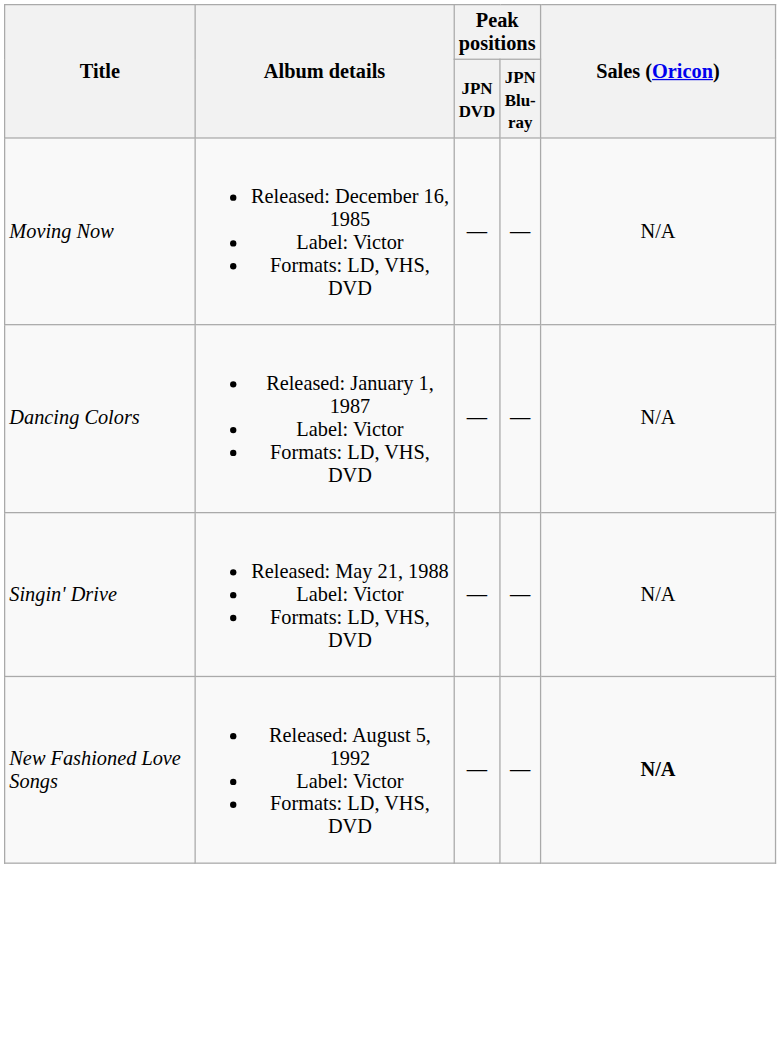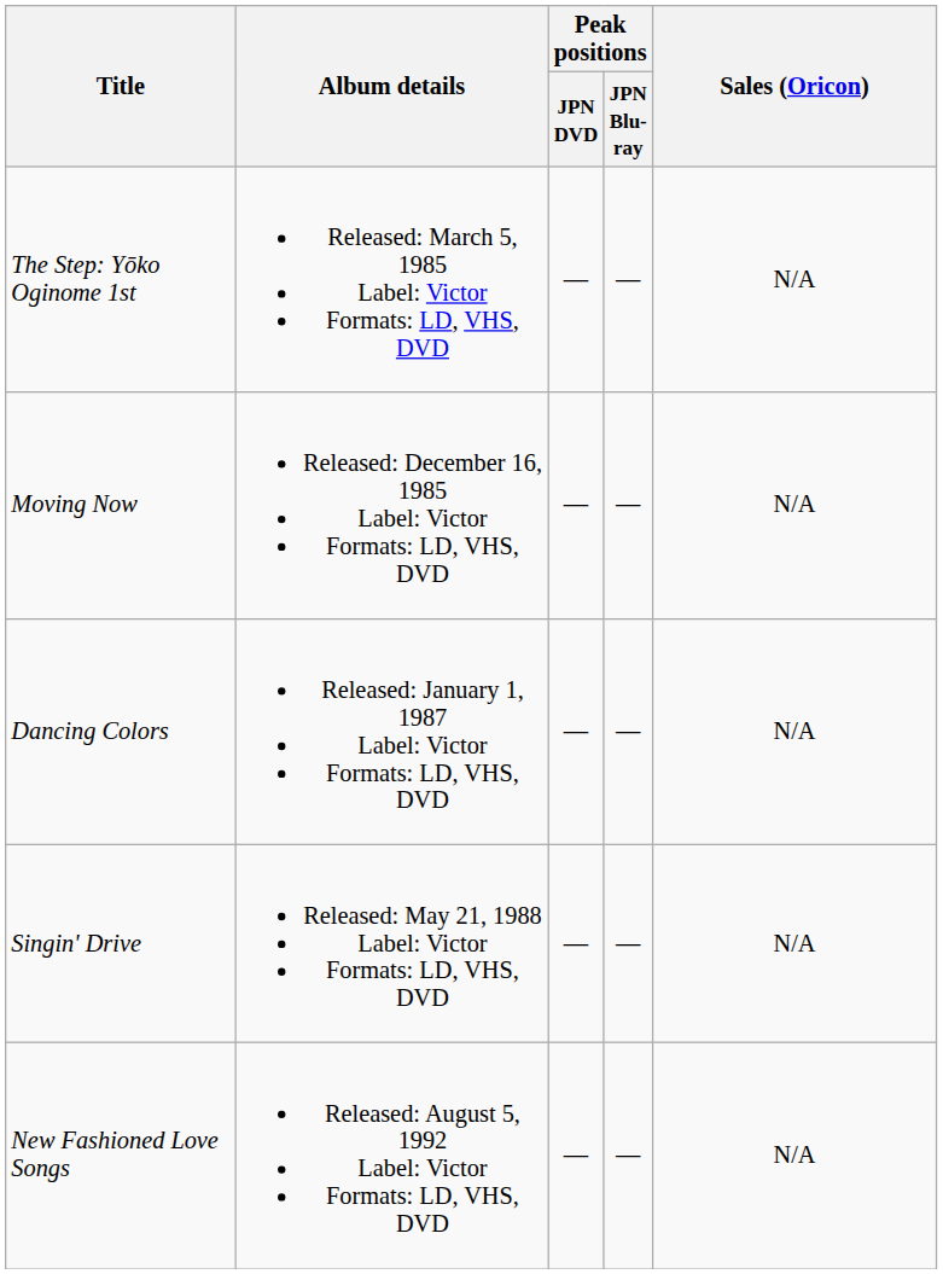 <table class="wikitable plainrowheaders" style="text-align:center;">
 <tr>
 <th style="width:12em;" rowspan="2">Title</th>
 <th style="width:16em;" rowspan="2">Album details</th>
 <th colspan="2">Peak positions</th>
 <th style="width:16em;" rowspan="2">Sales (<a href='#'>Oricon</a>)</th>
 </tr>
 <tr>
 <th><small>JPN DVD</small><br></th>
 <th><small>JPN Blu-ray</small><br></th>
+</tr>
+<tr>
+<td align="left"><em>The Step: Yōko Oginome 1st</em></td>
+<td><br><ul><li>Released: March 5, 1985</li><li>Label: <a href='#'>Victor</a></li><li>Formats: <a href='#'>LD</a>, <a href='#'>VHS</a>, <a href='#'>DVD</a></li></ul></td>
+<td>—</td>
+<td>—</td>
+<td>N/A</td>
 </tr>
 <tr>
 <td align="left"><em>Moving Now</em></td>
 <td><br><ul><li>Released: December 16, 1985</li><li>Label: Victor</li><li>Formats: LD, VHS, DVD</li></ul></td>
 <td>—</td>
 <td>—</td>
 <td>N/A</td>
 </tr>
 <tr>
 <td align="left"><em>Dancing Colors</em></td>
 <td><br><ul><li>Released: January 1, 1987</li><li>Label: Victor</li><li>Formats: LD, VHS, DVD</li></ul></td>
 <td>—</td>
 <td>—</td>
 <td>N/A</td>
 </tr>
 <tr>
 <td align="left"><em>Singin' Drive</em></td>
 <td><br><ul><li>Released: May 21, 1988</li><li>Label: Victor</li><li>Formats: LD, VHS, DVD</li></ul></td>
 <td>—</td>
 <td>—</td>
 <td>N/A</td>
 </tr>
 <tr>
 <td align="left"><em>New Fashioned Love Songs</em></td>
 <td><br><ul><li>Released: August 5, 1992</li><li>Label: Victor</li><li>Formats: LD, VHS, DVD</li></ul></td>
 <td>—</td>
 <td>—</td>
-<td><strong>N/A</strong></td>
+<td>N/A</td>
 </tr>
 </table>
